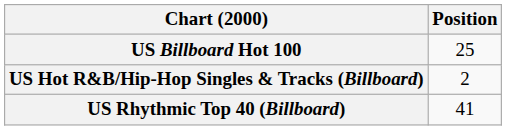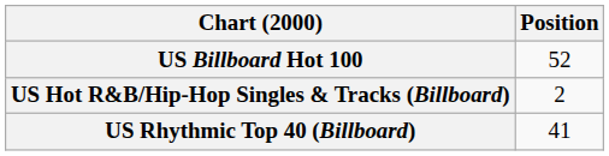 <table class="wikitable sortable plainrowheaders" style="text-align:center">
 <tr>
 <th scope="col">Chart (2000)</th>
 <th scope="col">Position</th>
 </tr>
 <tr>
 <th scope="row">US <em>Billboard</em> Hot 100</th>
-<td>25</td>
+<td>52</td>
 </tr>
 <tr>
 <th scope="row">US Hot R&B/Hip-Hop Singles & Tracks (<em>Billboard</em>)</th>
 <td>2</td>
 </tr>
 <tr>
 <th scope="row">US Rhythmic Top 40 (<em>Billboard</em>)</th>
 <td>41</td>
 </tr>
 </table>
